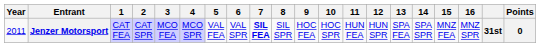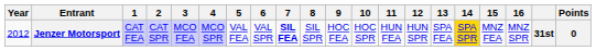 <table class="wikitable" style="text-align:center; font-size:85%">
 <tr>
 <th>Year</th>
 <th>Entrant</th>
 <th>1</th>
 <th>2</th>
 <th>3</th>
 <th>4</th>
 <th>5</th>
 <th>6</th>
 <th>7</th>
 <th>8</th>
 <th>9</th>
 <th>10</th>
 <th>11</th>
 <th>12</th>
 <th>13</th>
 <th>14</th>
 <th>15</th>
 <th>16</th>
 <th></th>
 <th>Points</th>
 </tr>
 <tr>
-<td><a href='#'>2011</a></td>
+<td><a href='#'>2012</a></td>
 <th nowrap><a href='#'>Jenzer Motorsport</a></th>
 <td style="background:#cfcfff;"><a href='#'>CAT<br>FEA</a><br></td>
 <td style="background:#cfcfff;"><a href='#'>CAT<br>SPR</a><br></td>
 <td style="background:#cfcfff;"><a href='#'>MCO<br>FEA</a><br></td>
 <td style="background:#cfcfff;"><a href='#'>MCO<br>SPR</a><br></td>
 <td><a href='#'>VAL<br>FEA</a><br></td>
 <td><a href='#'>VAL<br>SPR</a><br></td>
 <td><strong><a href='#'>SIL<br>FEA</a><br></strong></td>
 <td><a href='#'>SIL<br>SPR</a><br></td>
 <td><a href='#'>HOC<br>FEA</a><br></td>
 <td><a href='#'>HOC<br>SPR</a><br></td>
 <td><a href='#'>HUN<br>FEA</a><br></td>
 <td><a href='#'>HUN<br>SPR</a><br></td>
 <td><a href='#'>SPA<br>FEA</a><br></td>
-<td><a href='#'>SPA<br>SPR</a><br></td>
+<td style="background: gold;"><a href='#'>SPA<br>SPR</a><br></td>
 <td><a href='#'>MNZ<br>FEA</a><br></td>
 <td><a href='#'>MNZ<br>SPR</a><br></td>
 <th>31st</th>
 <th>0</th>
 </tr>
 </table>
